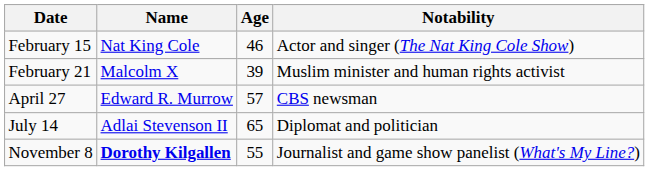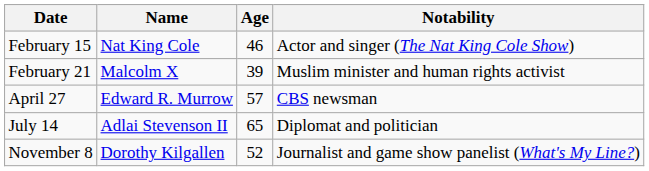 <table class="wikitable">
 <tr>
 <th>Date</th>
 <th>Name</th>
 <th>Age</th>
 <th>Notability</th>
 </tr>
 <tr>
 <td>February 15</td>
 <td><a href='#'>Nat King Cole</a></td>
 <td align="center">46</td>
 <td>Actor and singer (<em><a href='#'>The Nat King Cole Show</a></em>)</td>
 </tr>
 <tr>
 <td>February 21</td>
 <td><a href='#'>Malcolm X</a></td>
 <td align="center">39</td>
 <td>Muslim minister and human rights activist</td>
 </tr>
 <tr>
 <td>April 27</td>
 <td><a href='#'>Edward R. Murrow</a></td>
 <td align="center">57</td>
 <td><a href='#'>CBS</a> newsman</td>
 </tr>
 <tr>
 <td>July 14</td>
 <td><a href='#'>Adlai Stevenson II</a></td>
 <td align="center">65</td>
 <td>Diplomat and politician</td>
 </tr>
 <tr>
 <td>November 8</td>
-<td><strong><a href='#'>Dorothy Kilgallen</a></strong></td>
-<td align="center">55</td>
+<td><a href='#'>Dorothy Kilgallen</a></td>
+<td align="center">52</td>
 <td>Journalist and game show panelist (<em><a href='#'>What's My Line?</a></em>)</td>
 </tr>
 </table>
